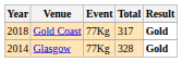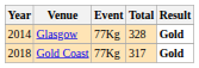 <table class="sortable wikitable" style="font-size: 95%;">
 <tr>
 <th>Year</th>
 <th>Venue</th>
 <th>Event</th>
 <th>Total</th>
 <th>Result</th>
 </tr>
 <tr>
 </tr>
 <tr style="background:#FFE4B5">
+<td align="center">2014</td>
+<td align="left"><a href='#'>Glasgow</a></td>
+<td align="left">77Kg</td>
+<td align="left">328</td>
+<td style="text-align:left; background:white"><strong>Gold</strong></td>
+</tr>
+<tr>
+</tr>
+<tr style="background:#FFE4B5">
 <td align="center">2018</td>
 <td align="left"><a href='#'>Gold Coast</a></td>
 <td align="left">77Kg</td>
 <td align="left">317</td>
 <td style="text-align:left; background:white"><strong>Gold</strong></td>
 </tr>
-<tr>
-</tr>
-<tr style="background:#FFE4B5">
-<td align="center">2014</td>
-<td align="left"><a href='#'>Glasgow</a></td>
-<td align="left">77Kg</td>
-<td align="left">328</td>
-<td style="text-align:left; background:white"><strong>Gold</strong></td>
-</tr>
 </table>
